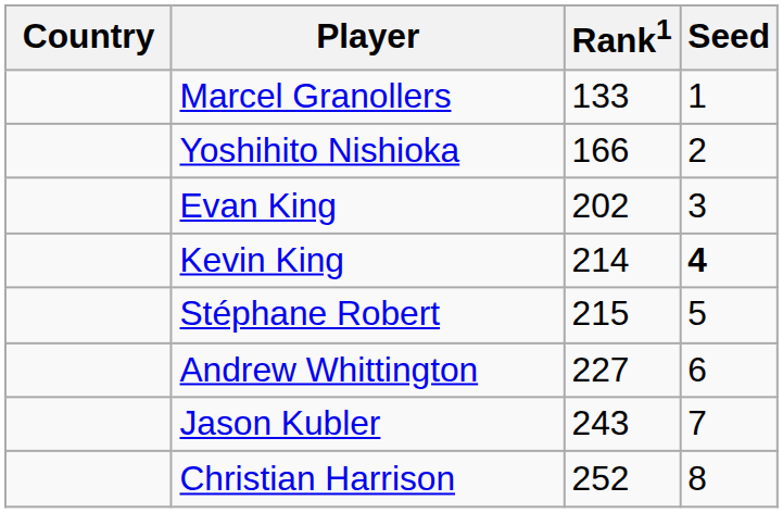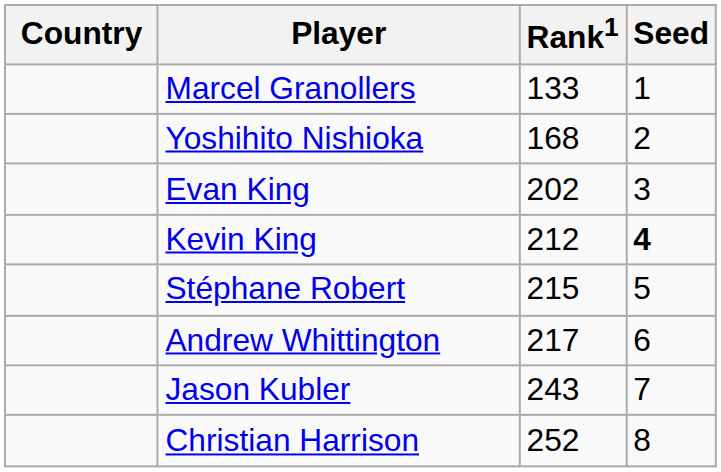 <table class="sortable wikitable">
 <tr>
 <th width="70">Country</th>
 <th width="175">Player</th>
 <th>Rank<sup>1</sup></th>
 <th>Seed</th>
 </tr>
 <tr>
 <td></td>
 <td><a href='#'>Marcel Granollers</a></td>
 <td>133</td>
 <td>1</td>
 </tr>
 <tr>
 <td></td>
 <td><a href='#'>Yoshihito Nishioka</a></td>
-<td>166</td>
+<td>168</td>
 <td>2</td>
 </tr>
 <tr>
 <td></td>
 <td><a href='#'>Evan King</a></td>
 <td>202</td>
 <td>3</td>
 </tr>
 <tr>
 <td></td>
 <td><a href='#'>Kevin King</a></td>
-<td>214</td>
+<td>212</td>
 <td><strong>4</strong></td>
 </tr>
 <tr>
 <td></td>
 <td><a href='#'>Stéphane Robert</a></td>
 <td>215</td>
 <td>5</td>
 </tr>
 <tr>
 <td></td>
 <td><a href='#'>Andrew Whittington</a></td>
-<td>227</td>
+<td>217</td>
 <td>6</td>
 </tr>
 <tr>
 <td></td>
 <td><a href='#'>Jason Kubler</a></td>
 <td>243</td>
 <td>7</td>
 </tr>
 <tr>
 <td></td>
 <td><a href='#'>Christian Harrison</a></td>
 <td>252</td>
 <td>8</td>
 </tr>
 </table>
